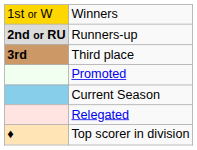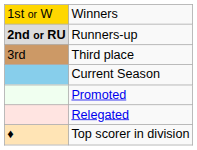 <table class="wikitable" text-align:center">
 <tr>
 <td bgcolor=gold>1st <small>or</small> W</td>
 <td>Winners</td>
 </tr>
 <tr>
 <td bgcolor=#DCDCDC><strong>2nd <small>or</small> RU</strong></td>
 <td>Runners-up</td>
 </tr>
 <tr>
-<td bgcolor=#CC9966><strong>3rd</strong></td>
+<td bgcolor=#CC9966>3rd</td>
 <td>Third place</td>
+</tr>
+<tr>
+<td bgcolor=#87ceeb></td>
+<td>Current Season</td>
 </tr>
 <tr>
 <td bgcolor=#F0FFF0></td>
 <td><a href='#'>Promoted</a></td>
-</tr>
-<tr>
-<td bgcolor=#87ceeb></td>
-<td>Current Season</td>
 </tr>
 <tr>
 <td bgcolor=#FFE4E1></td>
 <td><a href='#'>Relegated</a></td>
 </tr>
 <tr>
 <td bgcolor=#FFE4B5>♦</td>
 <td>Top scorer in division</td>
 </tr>
 </table>
